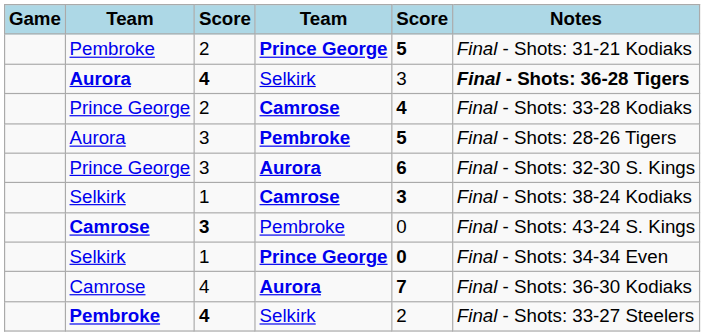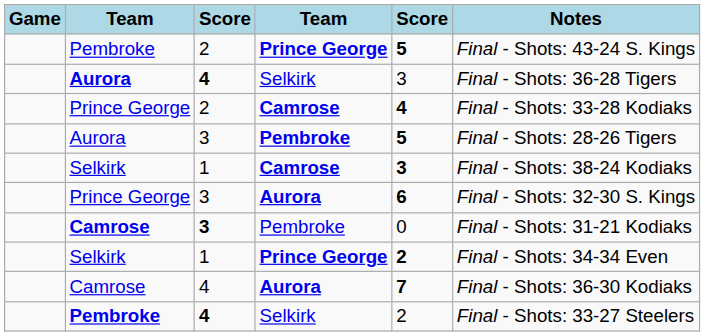 <table class="wikitable">
 <tr>
 <th style="background:lightblue;">Game</th>
 <th style="background:lightblue;">Team</th>
 <th style="background:lightblue;">Score</th>
 <th style="background:lightblue;">Team</th>
 <th style="background:lightblue;">Score</th>
 <th style="background:lightblue;">Notes</th>
 </tr>
 <tr bgcolor=>
 <td></td>
 <td><a href='#'>Pembroke</a></td>
 <td>2</td>
 <td><strong><a href='#'>Prince George</a></strong></td>
 <td><strong>5</strong></td>
-<td><em>Final</em> - Shots: 31-21 Kodiaks</td>
+<td><em>Final</em> - Shots: 43-24 S. Kings</td>
 </tr>
 <tr bgcolor=>
 <td></td>
 <td><strong><a href='#'>Aurora</a></strong></td>
 <td><strong>4</strong></td>
 <td><a href='#'>Selkirk</a></td>
 <td>3</td>
-<td><strong><em>Final</em> - Shots: 36-28 Tigers</strong></td>
+<td><em>Final</em> - Shots: 36-28 Tigers</td>
 </tr>
 <tr bgcolor=>
 <td></td>
 <td><a href='#'>Prince George</a></td>
 <td>2</td>
 <td><strong><a href='#'>Camrose</a></strong></td>
 <td><strong>4</strong></td>
 <td><em>Final</em> - Shots: 33-28 Kodiaks</td>
 </tr>
 <tr bgcolor=>
 <td></td>
 <td><a href='#'>Aurora</a></td>
 <td>3</td>
 <td><strong><a href='#'>Pembroke</a></strong></td>
 <td><strong>5</strong></td>
 <td><em>Final</em> - Shots: 28-26 Tigers</td>
 </tr>
 <tr bgcolor=>
 <td></td>
+<td><a href='#'>Selkirk</a></td>
+<td>1</td>
+<td><strong><a href='#'>Camrose</a></strong></td>
+<td><strong>3</strong></td>
+<td><em>Final</em> - Shots: 38-24 Kodiaks</td>
+</tr>
+<tr bgcolor=>
+<td></td>
 <td><a href='#'>Prince George</a></td>
 <td>3</td>
 <td><strong><a href='#'>Aurora</a></strong></td>
 <td><strong>6</strong></td>
 <td><em>Final</em> - Shots: 32-30 S. Kings</td>
 </tr>
 <tr bgcolor=>
 <td></td>
-<td><a href='#'>Selkirk</a></td>
-<td>1</td>
-<td><strong><a href='#'>Camrose</a></strong></td>
-<td><strong>3</strong></td>
-<td><em>Final</em> - Shots: 38-24 Kodiaks</td>
-</tr>
-<tr bgcolor=>
-<td></td>
 <td><strong><a href='#'>Camrose</a></strong></td>
 <td><strong>3</strong></td>
 <td><a href='#'>Pembroke</a></td>
 <td>0</td>
-<td><em>Final</em> - Shots: 43-24 S. Kings</td>
+<td><em>Final</em> - Shots: 31-21 Kodiaks</td>
 </tr>
 <tr bgcolor=>
 <td></td>
 <td><a href='#'>Selkirk</a></td>
 <td>1</td>
 <td><strong><a href='#'>Prince George</a></strong></td>
-<td><strong>0</strong></td>
+<td><strong>2</strong></td>
 <td><em>Final</em> - Shots: 34-34 Even</td>
 </tr>
 <tr bgcolor=>
 <td></td>
 <td><a href='#'>Camrose</a></td>
 <td>4</td>
 <td><strong><a href='#'>Aurora</a></strong></td>
 <td><strong>7</strong></td>
 <td><em>Final</em> - Shots: 36-30 Kodiaks</td>
 </tr>
 <tr bgcolor=>
 <td></td>
 <td><strong><a href='#'>Pembroke</a></strong></td>
 <td><strong>4</strong></td>
 <td><a href='#'>Selkirk</a></td>
 <td>2</td>
 <td><em>Final</em> - Shots: 33-27 Steelers</td>
 </tr>
 </table>
